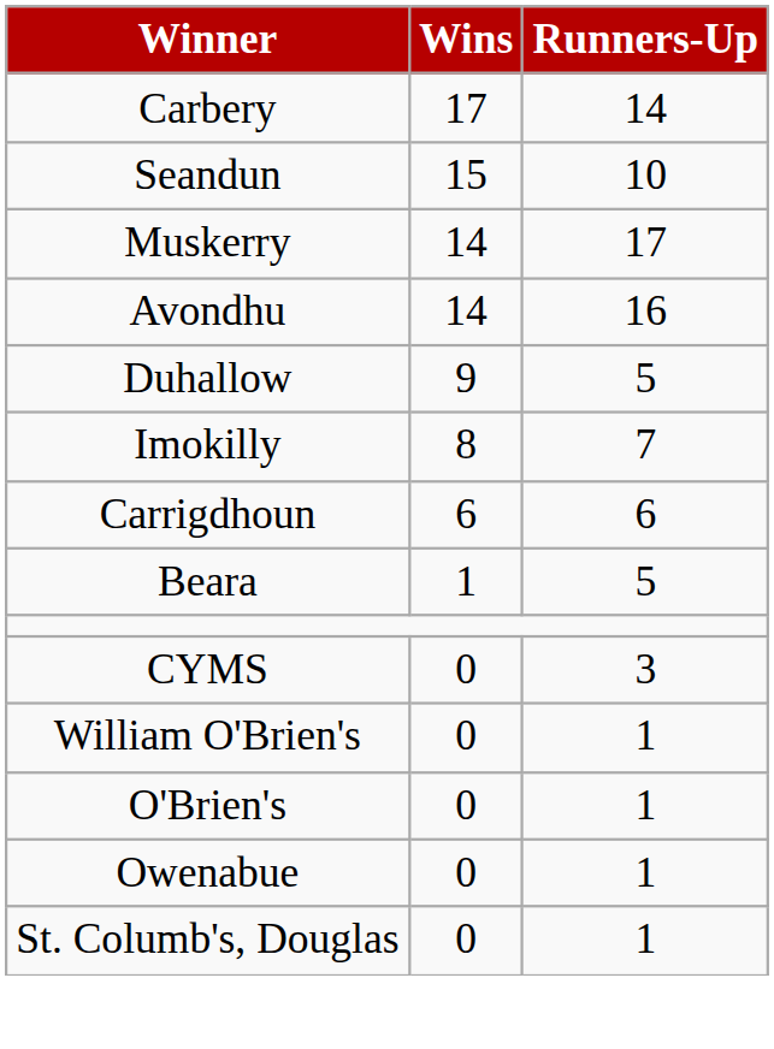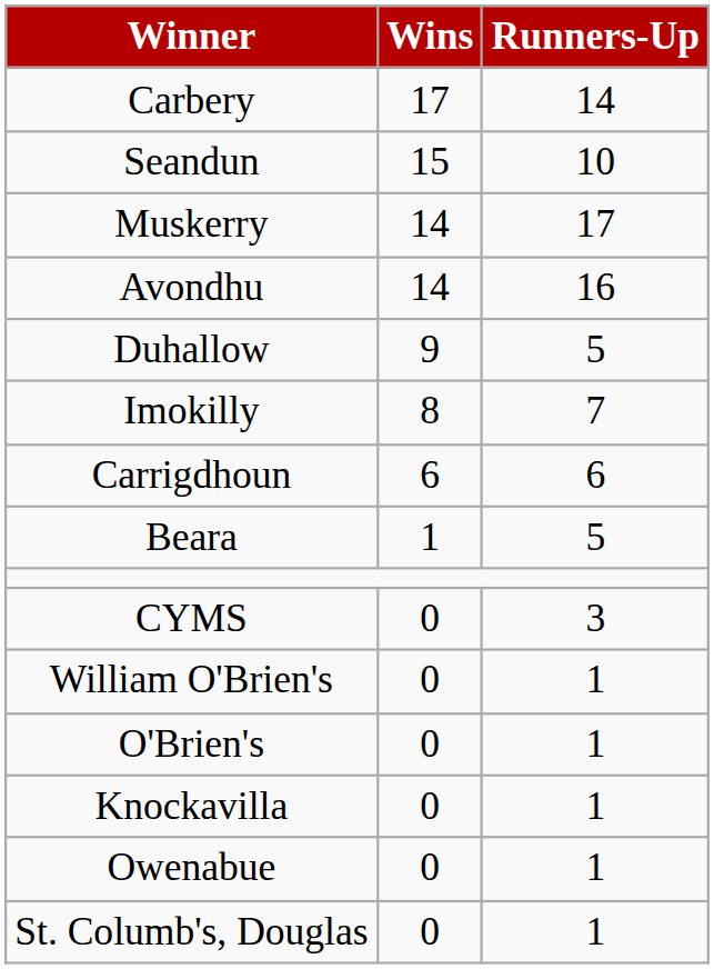 <table class="wikitable sortable" style="text-align:center;">
 <tr>
 <th style="background:#B60000;color:white">Winner</th>
 <th style="background:#B60000;color:white">Wins</th>
 <th style="background:#B60000;color:white">Runners-Up</th>
 </tr>
 <tr>
 <td>Carbery</td>
 <td>17</td>
 <td>14</td>
 </tr>
 <tr>
 <td>Seandun</td>
 <td>15</td>
 <td>10</td>
 </tr>
 <tr>
 <td>Muskerry</td>
 <td>14</td>
 <td>17</td>
 </tr>
 <tr>
 <td>Avondhu</td>
 <td>14</td>
 <td>16</td>
 </tr>
 <tr>
 <td>Duhallow</td>
 <td>9</td>
 <td>5</td>
 </tr>
 <tr>
 <td>Imokilly</td>
 <td>8</td>
 <td>7</td>
 </tr>
 <tr>
 <td>Carrigdhoun</td>
 <td>6</td>
 <td>6</td>
 </tr>
 <tr>
 <td>Beara</td>
 <td>1</td>
 <td>5</td>
 </tr>
 <tr>
 <td colspan="3"></td>
 </tr>
 <tr>
 <td>CYMS</td>
 <td>0</td>
 <td>3</td>
 </tr>
 <tr>
 <td>William O'Brien's</td>
 <td>0</td>
 <td>1</td>
 </tr>
 <tr>
 <td>O'Brien's</td>
 <td>0</td>
 <td>1</td>
 </tr>
 <tr>
+<td>Knockavilla</td>
+<td>0</td>
+<td>1</td>
+</tr>
+<tr>
 <td>Owenabue</td>
 <td>0</td>
 <td>1</td>
 </tr>
 <tr>
 <td>St. Columb's, Douglas</td>
 <td>0</td>
 <td>1</td>
 </tr>
 </table>
